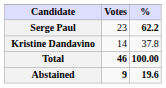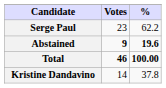 <table class="wikitable sortable plainrowheaders">
 <tr style="background-color:#E9E9E9">
 </tr>
 <tr>
 <th scope="col" style="background:#ddf; width:150px;">Candidate</th>
 <th scope="col" style="background:#ddf;">Votes</th>
 <th scope="col" style="background:#ddf;">%</th>
 </tr>
 <tr>
 <th scope="row">Serge Paul</th>
 <td align="right">23</td>
-<td align=right><strong>62.2</strong></td>
+<td align=right>62.2</td>
 </tr>
 <tr>
-<th scope="row">Kristine Dandavino</th>
-<td align="right">14</td>
-<td align=right>37.8</td>
+<th scope="row"><strong>Abstained</strong></th>
+<td align="right"><strong>9</strong></td>
+<td align=right><strong>19.6</strong></td>
 </tr>
 <tr>
 <th scope="row"><strong>Total</strong></th>
 <td align="right"><strong>46</strong></td>
 <td align=right><strong>100.00</strong></td>
 </tr>
 <tr>
-<th scope="row"><strong>Abstained</strong></th>
-<td align="right"><strong>9</strong></td>
-<td align=right><strong>19.6</strong></td>
+<th scope="row">Kristine Dandavino</th>
+<td align="right">14</td>
+<td align=right>37.8</td>
 </tr>
 </table>
